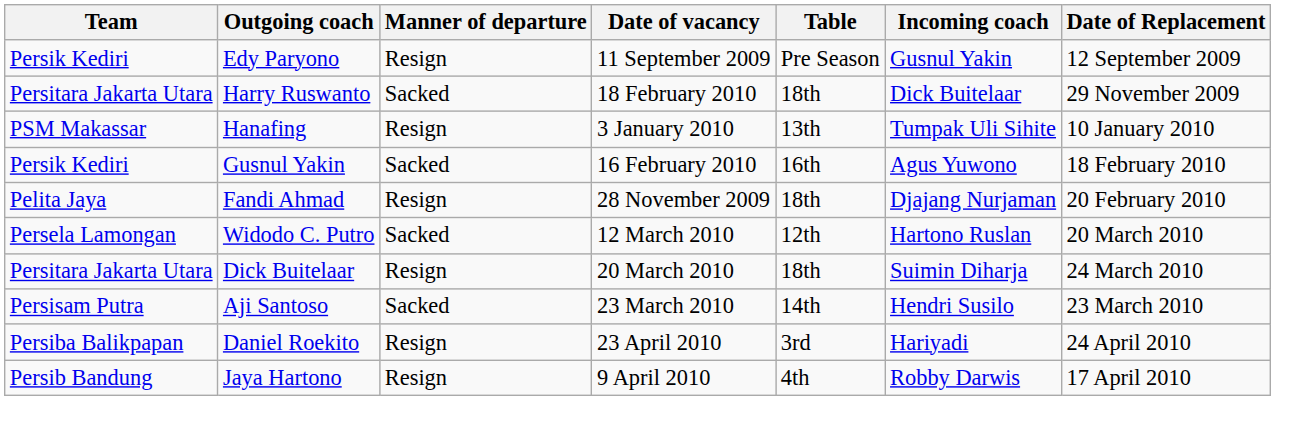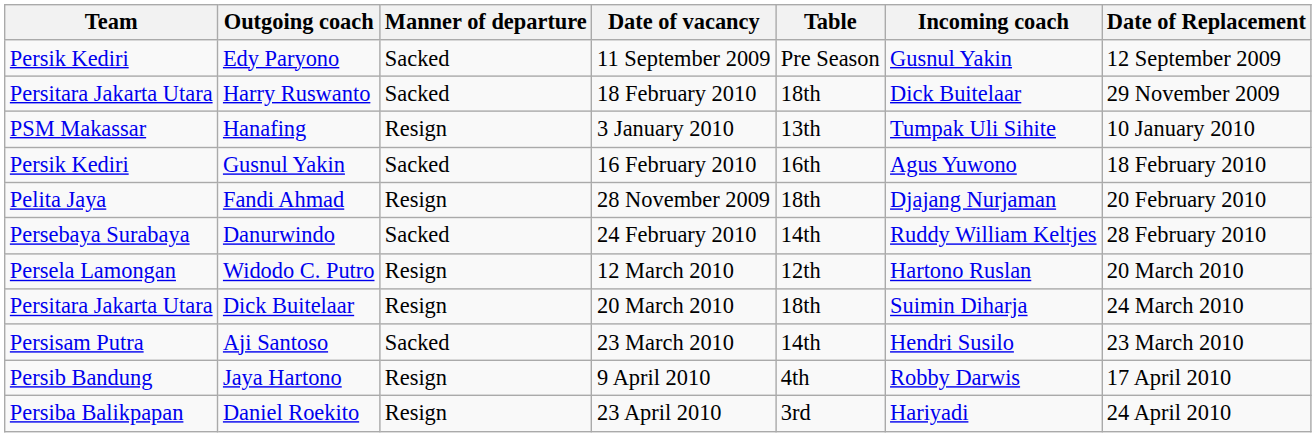 <table class="wikitable">
 <tr>
 <th>Team</th>
 <th>Outgoing coach</th>
 <th>Manner of departure</th>
 <th>Date of vacancy</th>
 <th>Table</th>
 <th>Incoming coach</th>
 <th>Date of Replacement</th>
 </tr>
 <tr>
 <td><a href='#'>Persik Kediri</a></td>
 <td> <a href='#'>Edy Paryono</a></td>
-<td>Resign</td>
+<td>Sacked</td>
 <td>11 September 2009</td>
 <td>Pre Season</td>
 <td> <a href='#'>Gusnul Yakin</a></td>
 <td>12 September 2009</td>
 </tr>
 <tr>
 <td><a href='#'>Persitara Jakarta Utara</a></td>
 <td> <a href='#'>Harry Ruswanto</a></td>
 <td>Sacked</td>
 <td>18 February 2010</td>
 <td>18th</td>
 <td> <a href='#'>Dick Buitelaar</a></td>
 <td>29 November 2009</td>
 </tr>
 <tr>
 <td><a href='#'>PSM Makassar</a></td>
 <td> <a href='#'>Hanafing</a></td>
 <td>Resign</td>
 <td>3 January 2010</td>
 <td>13th</td>
 <td> <a href='#'>Tumpak Uli Sihite</a></td>
 <td>10 January 2010</td>
 </tr>
 <tr>
 <td><a href='#'>Persik Kediri</a></td>
 <td> <a href='#'>Gusnul Yakin</a></td>
 <td>Sacked</td>
 <td>16 February 2010</td>
 <td>16th</td>
 <td> <a href='#'>Agus Yuwono</a></td>
 <td>18 February 2010</td>
 </tr>
 <tr>
 <td><a href='#'>Pelita Jaya</a></td>
 <td> <a href='#'>Fandi Ahmad</a></td>
 <td>Resign</td>
 <td>28 November 2009</td>
 <td>18th</td>
 <td> <a href='#'>Djajang Nurjaman</a></td>
 <td>20 February 2010</td>
 </tr>
 <tr>
+<td><a href='#'>Persebaya Surabaya</a></td>
+<td> <a href='#'>Danurwindo</a></td>
+<td>Sacked</td>
+<td>24 February 2010</td>
+<td>14th</td>
+<td> <a href='#'>Ruddy William Keltjes</a></td>
+<td>28 February 2010</td>
+</tr>
+<tr>
 <td><a href='#'>Persela Lamongan</a></td>
 <td> <a href='#'>Widodo C. Putro</a></td>
-<td>Sacked</td>
+<td>Resign</td>
 <td>12 March 2010</td>
 <td>12th</td>
 <td> <a href='#'>Hartono Ruslan</a></td>
 <td>20 March 2010</td>
 </tr>
 <tr>
 <td><a href='#'>Persitara Jakarta Utara</a></td>
 <td> <a href='#'>Dick Buitelaar</a></td>
 <td>Resign</td>
 <td>20 March 2010</td>
 <td>18th</td>
 <td> <a href='#'>Suimin Diharja</a></td>
 <td>24 March 2010</td>
 </tr>
 <tr>
 <td><a href='#'>Persisam Putra</a></td>
 <td> <a href='#'>Aji Santoso</a></td>
 <td>Sacked</td>
 <td>23 March 2010</td>
 <td>14th</td>
 <td> <a href='#'>Hendri Susilo</a></td>
 <td>23 March 2010</td>
 </tr>
 <tr>
+<td><a href='#'>Persib Bandung</a></td>
+<td> <a href='#'>Jaya Hartono</a></td>
+<td>Resign</td>
+<td>9 April 2010</td>
+<td>4th</td>
+<td> <a href='#'>Robby Darwis</a></td>
+<td>17 April 2010</td>
+</tr>
+<tr>
 <td><a href='#'>Persiba Balikpapan</a></td>
 <td> <a href='#'>Daniel Roekito</a></td>
 <td>Resign</td>
 <td>23 April 2010</td>
 <td>3rd</td>
 <td> <a href='#'>Hariyadi</a></td>
 <td>24 April 2010</td>
 </tr>
-<tr>
-<td><a href='#'>Persib Bandung</a></td>
-<td> <a href='#'>Jaya Hartono</a></td>
-<td>Resign</td>
-<td>9 April 2010</td>
-<td>4th</td>
-<td> <a href='#'>Robby Darwis</a></td>
-<td>17 April 2010</td>
-</tr>
 </table>
